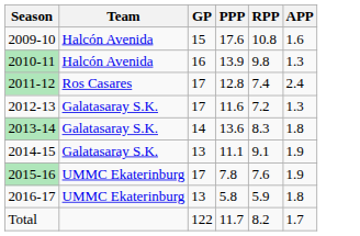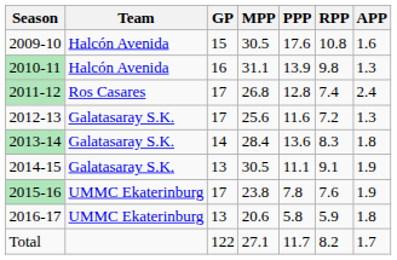 <table class="wikitable sortable">
 <tr>
 <th>Season</th>
 <th>Team</th>
 <th>GP</th>
+<th>MPP</th>
 <th>PPP</th>
 <th>RPP</th>
 <th>APP</th>
 </tr>
 <tr>
 <td>2009-10</td>
 <td> <a href='#'>Halcón Avenida</a></td>
 <td>15</td>
+<td>30.5</td>
 <td>17.6</td>
 <td>10.8</td>
 <td>1.6</td>
 </tr>
 <tr>
 <td style="text-align:left;background:#afe6ba;">2010-11</td>
 <td> <a href='#'>Halcón Avenida</a></td>
 <td>16</td>
+<td>31.1</td>
 <td>13.9</td>
 <td>9.8</td>
 <td>1.3</td>
 </tr>
 <tr>
 <td style="text-align:left;background:#afe6ba;">2011-12</td>
 <td> <a href='#'>Ros Casares</a></td>
 <td>17</td>
+<td>26.8</td>
 <td>12.8</td>
 <td>7.4</td>
 <td>2.4</td>
 </tr>
 <tr>
 <td>2012-13</td>
 <td> <a href='#'>Galatasaray S.K.</a></td>
 <td>17</td>
+<td>25.6</td>
 <td>11.6</td>
 <td>7.2</td>
 <td>1.3</td>
 </tr>
 <tr>
 <td style="text-align:left;background:#afe6ba;">2013-14</td>
 <td> <a href='#'>Galatasaray S.K.</a></td>
 <td>14</td>
+<td>28.4</td>
 <td>13.6</td>
 <td>8.3</td>
 <td>1.8</td>
 </tr>
 <tr>
 <td>2014-15</td>
 <td> <a href='#'>Galatasaray S.K.</a></td>
 <td>13</td>
+<td>30.5</td>
 <td>11.1</td>
 <td>9.1</td>
 <td>1.9</td>
 </tr>
 <tr>
 <td style="text-align:left;background:#afe6ba;">2015-16</td>
 <td> <a href='#'>UMMC Ekaterinburg</a></td>
 <td>17</td>
+<td>23.8</td>
 <td>7.8</td>
 <td>7.6</td>
 <td>1.9</td>
 </tr>
 <tr>
 <td>2016-17</td>
 <td> <a href='#'>UMMC Ekaterinburg</a></td>
 <td>13</td>
+<td>20.6</td>
 <td>5.8</td>
 <td>5.9</td>
 <td>1.8</td>
 </tr>
 <tr>
 <td>Total</td>
 <td></td>
 <td>122</td>
+<td>27.1</td>
 <td>11.7</td>
 <td>8.2</td>
 <td>1.7</td>
 </tr>
 </table>
